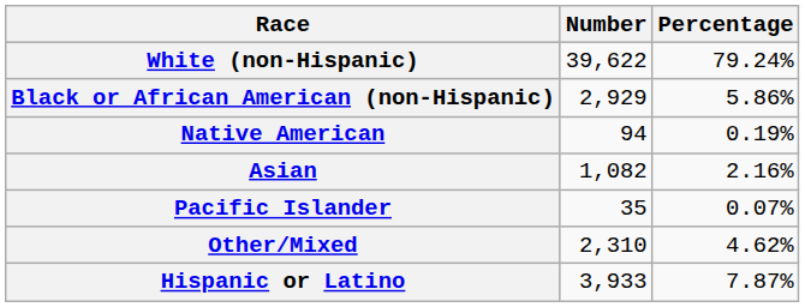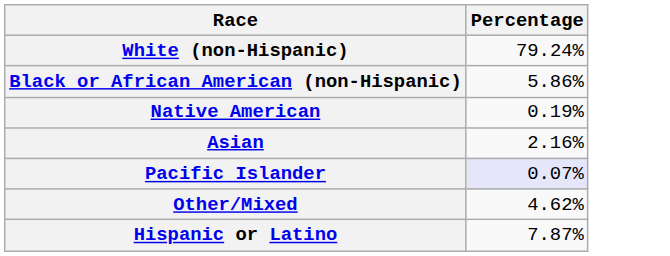 <table class="wikitable" style="text-align:right">
 <tr>
 <th scope="col">Race</th>
-<th scope="col">Number</th>
 <th scope="col">Percentage</th>
 </tr>
 <tr>
 <th scope="row"><a href='#'>White</a> (non-Hispanic)</th>
-<td>39,622</td>
 <td>79.24%</td>
 </tr>
 <tr>
 <th scope="row"><a href='#'>Black or African American</a> (non-Hispanic)</th>
-<td>2,929</td>
 <td>5.86%</td>
 </tr>
 <tr>
 <th scope="row"><a href='#'>Native American</a></th>
-<td>94</td>
 <td>0.19%</td>
 </tr>
 <tr>
 <th scope="row"><a href='#'>Asian</a></th>
-<td>1,082</td>
 <td>2.16%</td>
 </tr>
 <tr>
 <th scope="row"><a href='#'>Pacific Islander</a></th>
-<td>35</td>
-<td>0.07%</td>
+<td style="background: lavender;">0.07%</td>
 </tr>
 <tr>
 <th scope="row"><a href='#'>Other/Mixed</a></th>
-<td>2,310</td>
 <td>4.62%</td>
 </tr>
 <tr>
 <th scope="row"><a href='#'>Hispanic</a> or <a href='#'>Latino</a></th>
-<td>3,933</td>
 <td>7.87%</td>
 </tr>
 </table>
